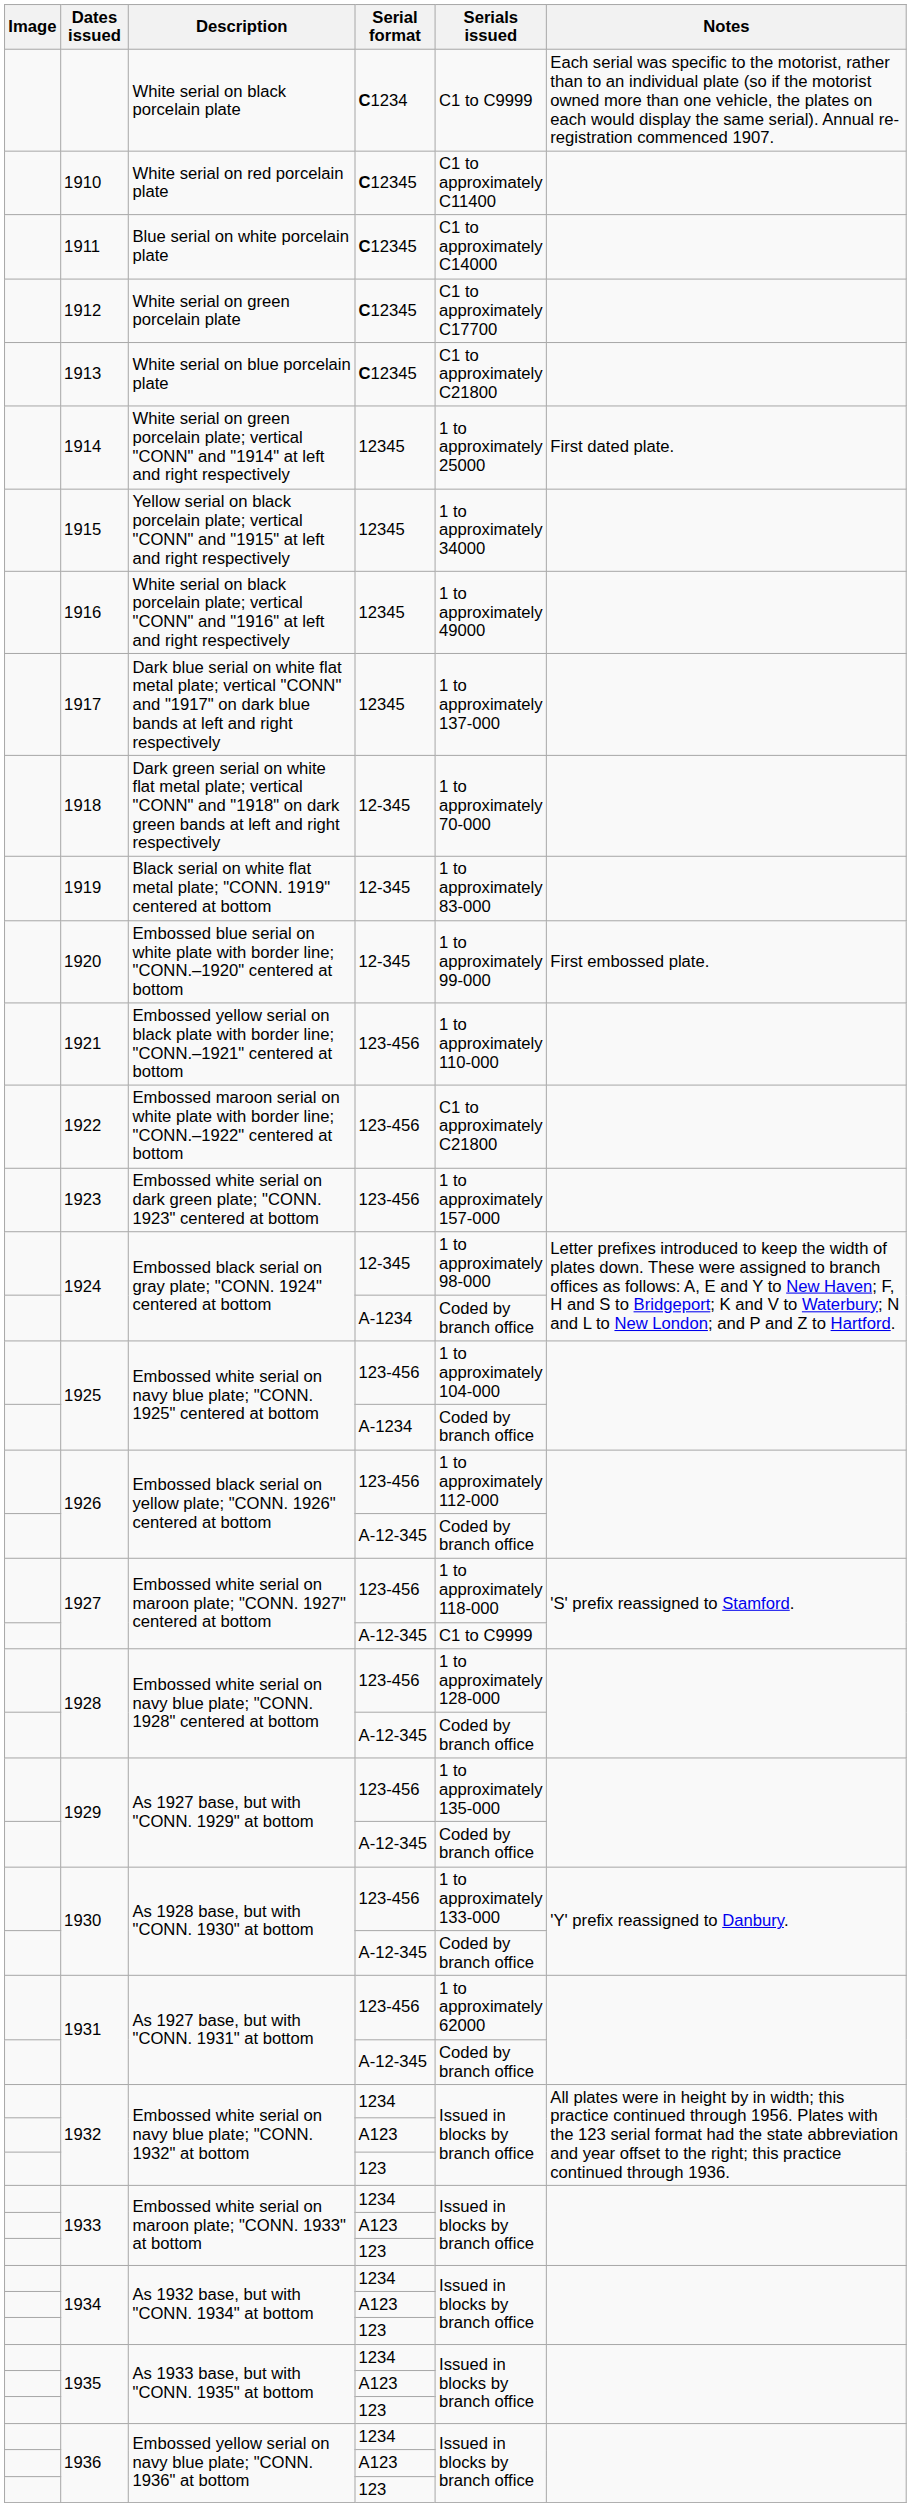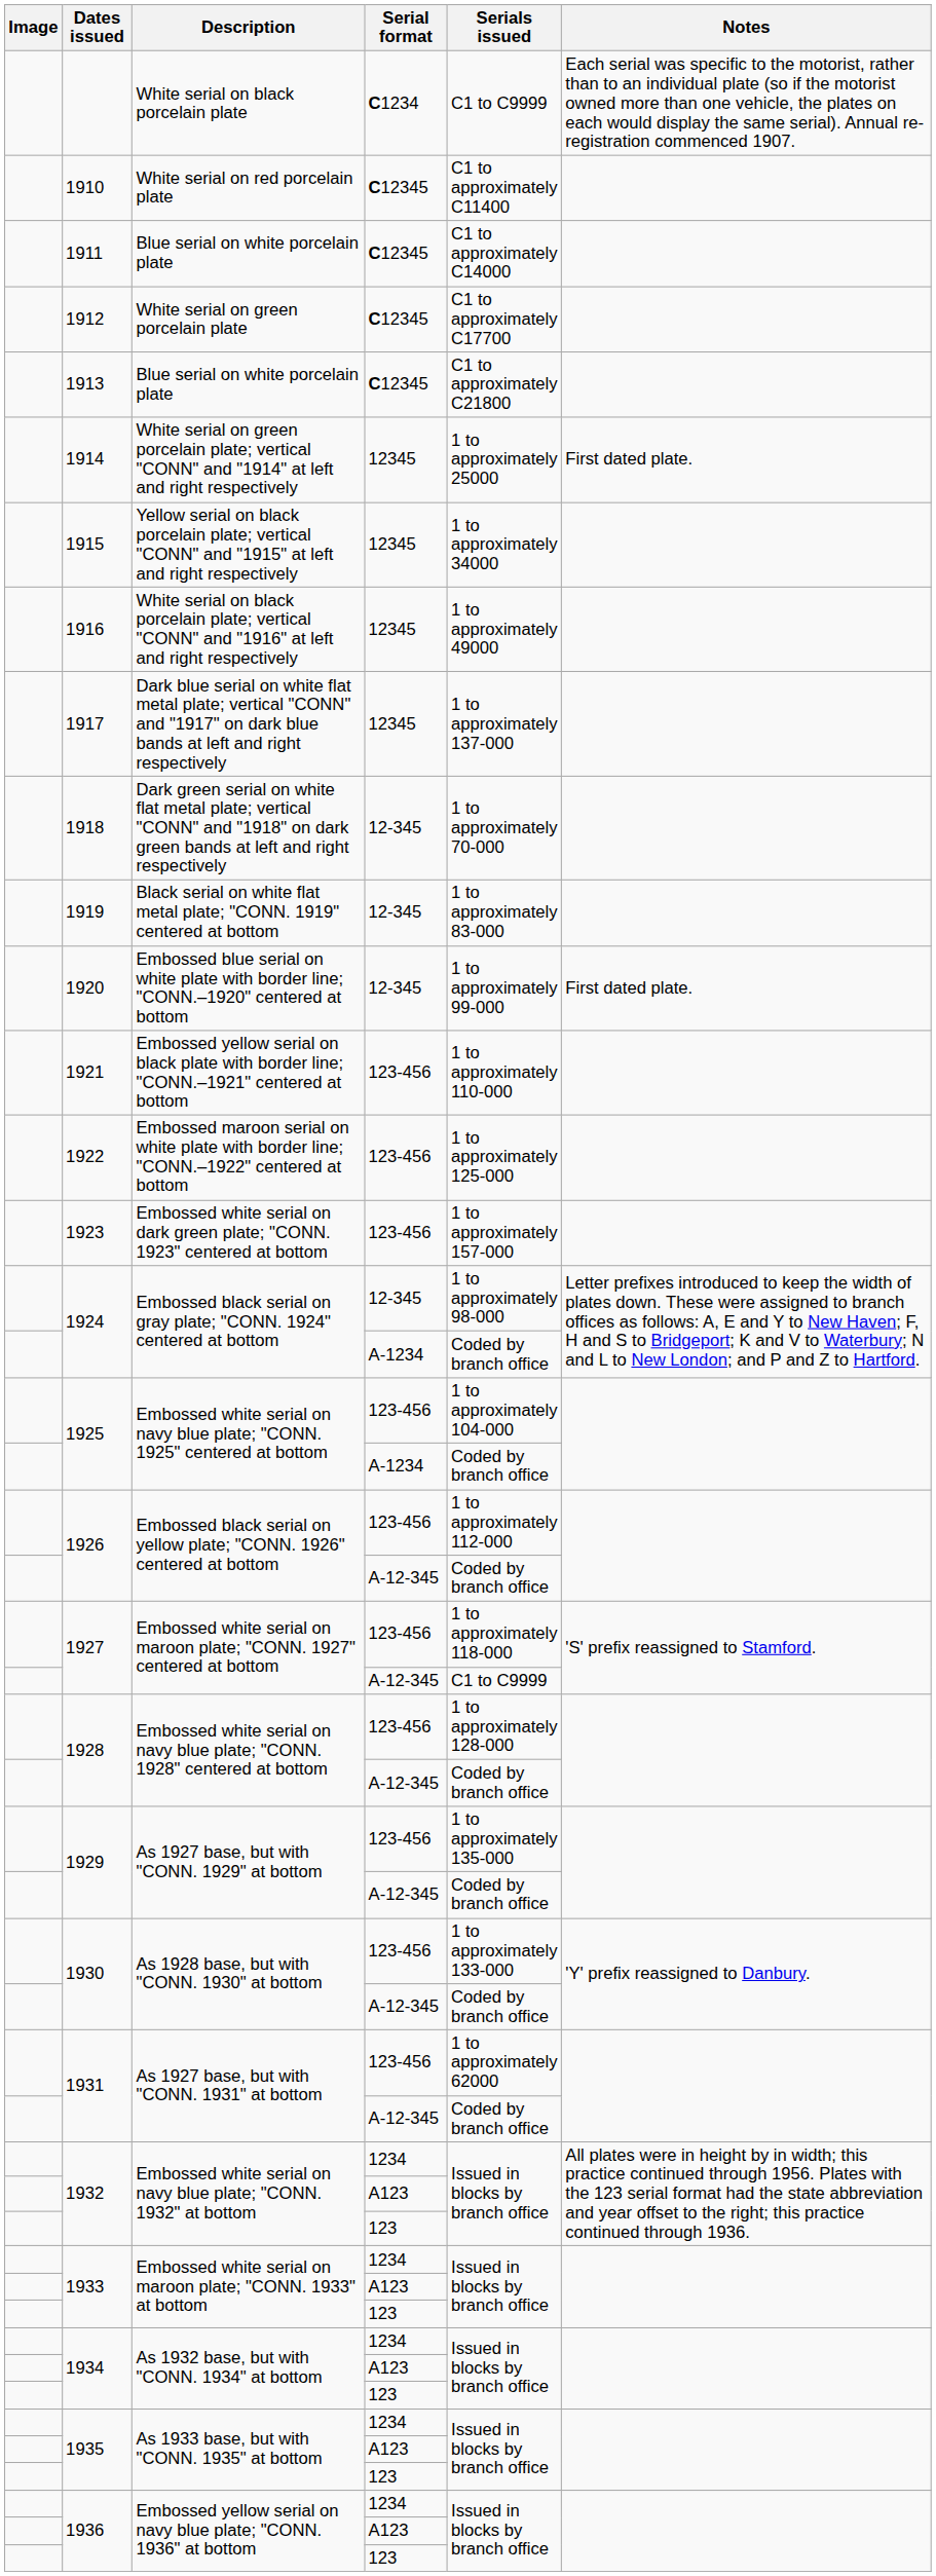 <table class="wikitable">
 <tr>
 <th>Image</th>
 <th>Dates issued</th>
 <th>Description</th>
 <th style="width:70px;">Serial format</th>
 <th style="width:95px;">Serials issued</th>
 <th>Notes</th>
 </tr>
 <tr>
 <td></td>
 <td></td>
 <td>White serial on black porcelain plate</td>
 <td><strong>C</strong>1234</td>
 <td>C1 to C9999</td>
 <td>Each serial was specific to the motorist, rather than to an individual plate (so if the motorist owned more than one vehicle, the plates on each would display the same serial). Annual re-registration commenced 1907.</td>
 </tr>
 <tr>
 <td></td>
 <td>1910</td>
 <td>White serial on red porcelain plate</td>
 <td><strong>C</strong>12345</td>
 <td>C1 to approximately C11400</td>
 <td></td>
 </tr>
 <tr>
 <td></td>
 <td>1911</td>
 <td>Blue serial on white porcelain plate</td>
 <td><strong>C</strong>12345</td>
 <td>C1 to approximately C14000</td>
 <td></td>
 </tr>
 <tr>
 <td></td>
 <td>1912</td>
 <td>White serial on green porcelain plate</td>
 <td><strong>C</strong>12345</td>
 <td>C1 to approximately C17700</td>
 <td></td>
 </tr>
 <tr>
 <td></td>
 <td>1913</td>
-<td>White serial on blue porcelain plate</td>
+<td>Blue serial on white porcelain plate</td>
 <td><strong>C</strong>12345</td>
 <td>C1 to approximately C21800</td>
 <td></td>
 </tr>
 <tr>
 <td></td>
 <td>1914</td>
 <td>White serial on green porcelain plate; vertical "CONN" and "1914" at left and right respectively</td>
 <td>12345</td>
 <td>1 to approximately 25000</td>
 <td>First dated plate.</td>
 </tr>
 <tr>
 <td></td>
 <td>1915</td>
 <td>Yellow serial on black porcelain plate; vertical "CONN" and "1915" at left and right respectively</td>
 <td>12345</td>
 <td>1 to approximately 34000</td>
 <td></td>
 </tr>
 <tr>
 <td></td>
 <td>1916</td>
 <td>White serial on black porcelain plate; vertical "CONN" and "1916" at left and right respectively</td>
 <td>12345</td>
 <td>1 to approximately 49000</td>
 <td></td>
 </tr>
 <tr>
 <td></td>
 <td>1917</td>
 <td>Dark blue serial on white flat metal plate; vertical "CONN" and "1917" on dark blue bands at left and right respectively</td>
 <td>12345</td>
 <td>1 to approximately 137-000</td>
 <td></td>
 </tr>
 <tr>
 <td></td>
 <td>1918</td>
 <td>Dark green serial on white flat metal plate; vertical "CONN" and "1918" on dark green bands at left and right respectively</td>
 <td>12-345</td>
 <td>1 to approximately 70-000</td>
 <td></td>
 </tr>
 <tr>
 <td></td>
 <td>1919</td>
 <td>Black serial on white flat metal plate; "CONN. 1919" centered at bottom</td>
 <td>12-345</td>
 <td>1 to approximately 83-000</td>
 <td></td>
 </tr>
 <tr>
 <td></td>
 <td>1920</td>
 <td>Embossed blue serial on white plate with border line; "CONN.–1920" centered at bottom</td>
 <td>12-345</td>
 <td>1 to approximately 99-000</td>
-<td>First embossed plate.</td>
+<td>First dated plate.</td>
 </tr>
 <tr>
 <td></td>
 <td>1921</td>
 <td>Embossed yellow serial on black plate with border line; "CONN.–1921" centered at bottom</td>
 <td>123-456</td>
 <td>1 to approximately 110-000</td>
 <td></td>
 </tr>
 <tr>
 <td></td>
 <td>1922</td>
 <td>Embossed maroon serial on white plate with border line; "CONN.–1922" centered at bottom</td>
 <td>123-456</td>
-<td>C1 to approximately C21800</td>
+<td>1 to approximately 125-000</td>
 <td></td>
 </tr>
 <tr>
 <td></td>
 <td>1923</td>
 <td>Embossed white serial on dark green plate; "CONN. 1923" centered at bottom</td>
 <td>123-456</td>
 <td>1 to approximately 157-000</td>
 <td></td>
 </tr>
 <tr>
 <td></td>
 <td rowspan="2">1924</td>
 <td rowspan="2">Embossed black serial on gray plate; "CONN. 1924" centered at bottom</td>
 <td>12-345</td>
 <td>1 to approximately 98-000</td>
 <td rowspan="2">Letter prefixes introduced to keep the width of plates down. These were assigned to branch offices as follows: A, E and Y to <a href='#'>New Haven</a>; F, H and S to <a href='#'>Bridgeport</a>; K and V to <a href='#'>Waterbury</a>; N and L to <a href='#'>New London</a>; and P and Z to <a href='#'>Hartford</a>.</td>
 </tr>
 <tr>
 <td></td>
 <td>A-1234</td>
 <td>Coded by branch office</td>
 </tr>
 <tr>
 <td></td>
 <td rowspan="2">1925</td>
 <td rowspan="2">Embossed white serial on navy blue plate; "CONN. 1925" centered at bottom</td>
 <td>123-456</td>
 <td>1 to approximately 104-000</td>
 <td rowspan="2"></td>
 </tr>
 <tr>
 <td></td>
 <td>A-1234</td>
 <td>Coded by branch office</td>
 </tr>
 <tr>
 <td></td>
 <td rowspan="2">1926</td>
 <td rowspan="2">Embossed black serial on yellow plate; "CONN. 1926" centered at bottom</td>
 <td>123-456</td>
 <td>1 to approximately 112-000</td>
 <td rowspan="2"></td>
 </tr>
 <tr>
 <td></td>
 <td>A-12-345</td>
 <td>Coded by branch office</td>
 </tr>
 <tr>
 <td></td>
 <td rowspan="2">1927</td>
 <td rowspan="2">Embossed white serial on maroon plate; "CONN. 1927" centered at bottom</td>
 <td>123-456</td>
 <td>1 to approximately 118-000</td>
 <td rowspan="2">'S' prefix reassigned to <a href='#'>Stamford</a>.</td>
 </tr>
 <tr>
 <td></td>
 <td>A-12-345</td>
 <td>C1 to C9999</td>
 </tr>
 <tr>
 <td></td>
 <td rowspan="2">1928</td>
 <td rowspan="2">Embossed white serial on navy blue plate; "CONN. 1928" centered at bottom</td>
 <td>123-456</td>
 <td>1 to approximately 128-000</td>
 <td rowspan="2"></td>
 </tr>
 <tr>
 <td></td>
 <td>A-12-345</td>
 <td>Coded by branch office</td>
 </tr>
 <tr>
 <td></td>
 <td rowspan="2">1929</td>
 <td rowspan="2">As 1927 base, but with "CONN. 1929" at bottom</td>
 <td>123-456</td>
 <td>1 to approximately 135-000</td>
 <td rowspan="2"></td>
 </tr>
 <tr>
 <td></td>
 <td>A-12-345</td>
 <td>Coded by branch office</td>
 </tr>
 <tr>
 <td></td>
 <td rowspan="2">1930</td>
 <td rowspan="2">As 1928 base, but with "CONN. 1930" at bottom</td>
 <td>123-456</td>
 <td>1 to approximately 133-000</td>
 <td rowspan="2">'Y' prefix reassigned to <a href='#'>Danbury</a>.</td>
 </tr>
 <tr>
 <td></td>
 <td>A-12-345</td>
 <td>Coded by branch office</td>
 </tr>
 <tr>
 <td></td>
 <td rowspan="2">1931</td>
 <td rowspan="2">As 1927 base, but with "CONN. 1931" at bottom</td>
 <td>123-456</td>
 <td>1 to approximately 62000</td>
 <td rowspan="2"></td>
 </tr>
 <tr>
 <td></td>
 <td>A-12-345</td>
 <td>Coded by branch office</td>
 </tr>
 <tr>
 <td></td>
 <td rowspan="3">1932</td>
 <td rowspan="3">Embossed white serial on navy blue plate; "CONN. 1932" at bottom</td>
 <td>1234</td>
 <td rowspan="3">Issued in blocks by branch office</td>
 <td rowspan="3">All plates were  in height by  in width; this practice continued through 1956. Plates with the 123 serial format had the state abbreviation and year offset to the right; this practice continued through 1936.</td>
 </tr>
 <tr>
 <td></td>
 <td>A123</td>
 </tr>
 <tr>
 <td></td>
 <td>123</td>
 </tr>
 <tr>
 <td></td>
 <td rowspan="3">1933</td>
 <td rowspan="3">Embossed white serial on maroon plate; "CONN. 1933" at bottom</td>
 <td>1234</td>
 <td rowspan="3">Issued in blocks by branch office</td>
 <td rowspan="3"></td>
 </tr>
 <tr>
 <td></td>
 <td>A123</td>
 </tr>
 <tr>
 <td></td>
 <td>123</td>
 </tr>
 <tr>
 <td></td>
 <td rowspan="3">1934</td>
 <td rowspan="3">As 1932 base, but with "CONN. 1934" at bottom</td>
 <td>1234</td>
 <td rowspan="3">Issued in blocks by branch office</td>
 <td rowspan="3"></td>
 </tr>
 <tr>
 <td></td>
 <td>A123</td>
 </tr>
 <tr>
 <td></td>
 <td>123</td>
 </tr>
 <tr>
 <td></td>
 <td rowspan="3">1935</td>
 <td rowspan="3">As 1933 base, but with "CONN. 1935" at bottom</td>
 <td>1234</td>
 <td rowspan="3">Issued in blocks by branch office</td>
 <td rowspan="3"></td>
 </tr>
 <tr>
 <td></td>
 <td>A123</td>
 </tr>
 <tr>
 <td></td>
 <td>123</td>
 </tr>
 <tr>
 <td></td>
 <td rowspan="3">1936</td>
 <td rowspan="3">Embossed yellow serial on navy blue plate; "CONN. 1936" at bottom</td>
 <td>1234</td>
 <td rowspan="3">Issued in blocks by branch office</td>
 <td rowspan="3"></td>
 </tr>
 <tr>
 <td></td>
 <td>A123</td>
 </tr>
 <tr>
 <td></td>
 <td>123</td>
 </tr>
 </table>
